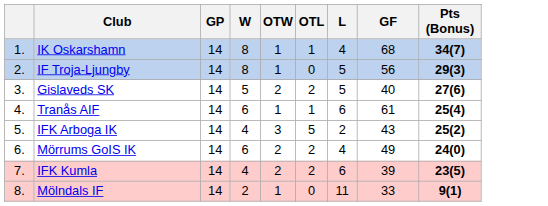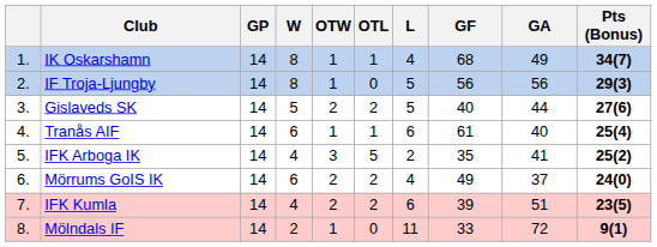 <table class="wikitable">
 <tr>
 <th width="30"></th>
 <th width="200">Club</th>
 <th width="30">GP</th>
 <th width="30">W</th>
 <th width="30">OTW</th>
 <th width="30">OTL</th>
 <th width="30">L</th>
 <th width="70">GF</th>
+<th width="70">GA</th>
 <th width="70">Pts (Bonus)</th>
 </tr>
 <tr bgcolor="#BCD2EE" align="center">
 <td>1.</td>
 <td align="left"><a href='#'>IK Oskarshamn</a></td>
 <td>14</td>
 <td>8</td>
 <td>1</td>
 <td>1</td>
 <td>4</td>
 <td>68</td>
+<td>49</td>
 <td><strong>34(7)</strong></td>
 </tr>
 <tr bgcolor="#BCD2EE" align="center">
 <td>2.</td>
 <td align="left"><a href='#'>IF Troja-Ljungby</a></td>
 <td>14</td>
 <td>8</td>
 <td>1</td>
 <td>0</td>
 <td>5</td>
+<td>56</td>
 <td>56</td>
 <td><strong>29(3)</strong></td>
 </tr>
 <tr bgcolor="#FFFFFF" align="center">
 <td>3.</td>
 <td align="left"><a href='#'>Gislaveds SK</a></td>
 <td>14</td>
 <td>5</td>
 <td>2</td>
 <td>2</td>
 <td>5</td>
 <td>40</td>
+<td>44</td>
 <td><strong>27(6)</strong></td>
 </tr>
 <tr bgcolor="#FFFFFF" align="center">
 <td>4.</td>
 <td align="left"><a href='#'>Tranås AIF</a></td>
 <td>14</td>
 <td>6</td>
 <td>1</td>
 <td>1</td>
 <td>6</td>
 <td>61</td>
+<td>40</td>
 <td><strong>25(4)</strong></td>
 </tr>
 <tr bgcolor="#FFFFFF" align="center">
 <td>5.</td>
 <td align="left"><a href='#'>IFK Arboga IK</a></td>
 <td>14</td>
 <td>4</td>
 <td>3</td>
 <td>5</td>
 <td>2</td>
-<td>43</td>
+<td>35</td>
+<td>41</td>
 <td><strong>25(2)</strong></td>
 </tr>
 <tr bgcolor="#FFFFFF" align="center">
 <td>6.</td>
 <td align="left"><a href='#'>Mörrums GoIS IK</a></td>
 <td>14</td>
 <td>6</td>
 <td>2</td>
 <td>2</td>
 <td>4</td>
 <td>49</td>
+<td>37</td>
 <td><strong>24(0)</strong></td>
 </tr>
 <tr bgcolor="#FFCCCC" align="center">
 <td>7.</td>
 <td align="left"><a href='#'>IFK Kumla</a></td>
 <td>14</td>
 <td>4</td>
 <td>2</td>
 <td>2</td>
 <td>6</td>
 <td>39</td>
+<td>51</td>
 <td><strong>23(5)</strong></td>
 </tr>
 <tr bgcolor="#FFCCCC" align="center">
 <td>8.</td>
 <td align="left"><a href='#'>Mölndals IF</a></td>
 <td>14</td>
 <td>2</td>
 <td>1</td>
 <td>0</td>
 <td>11</td>
 <td>33</td>
+<td>72</td>
 <td><strong>9(1)</strong></td>
 </tr>
 </table>
